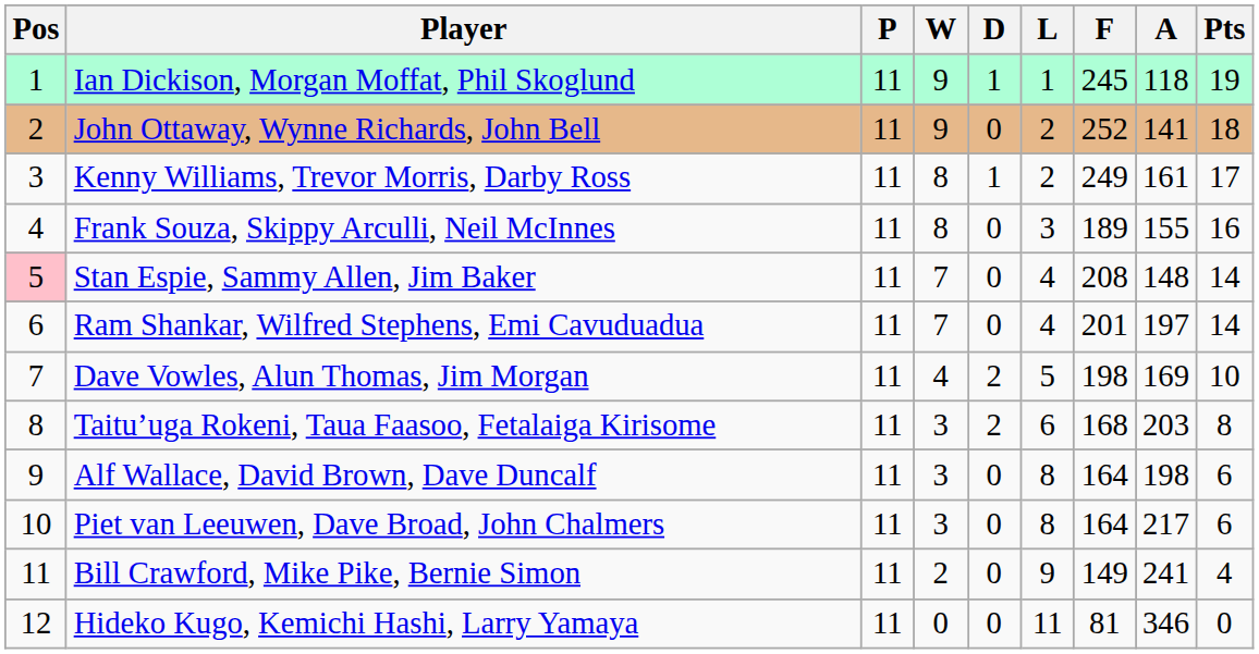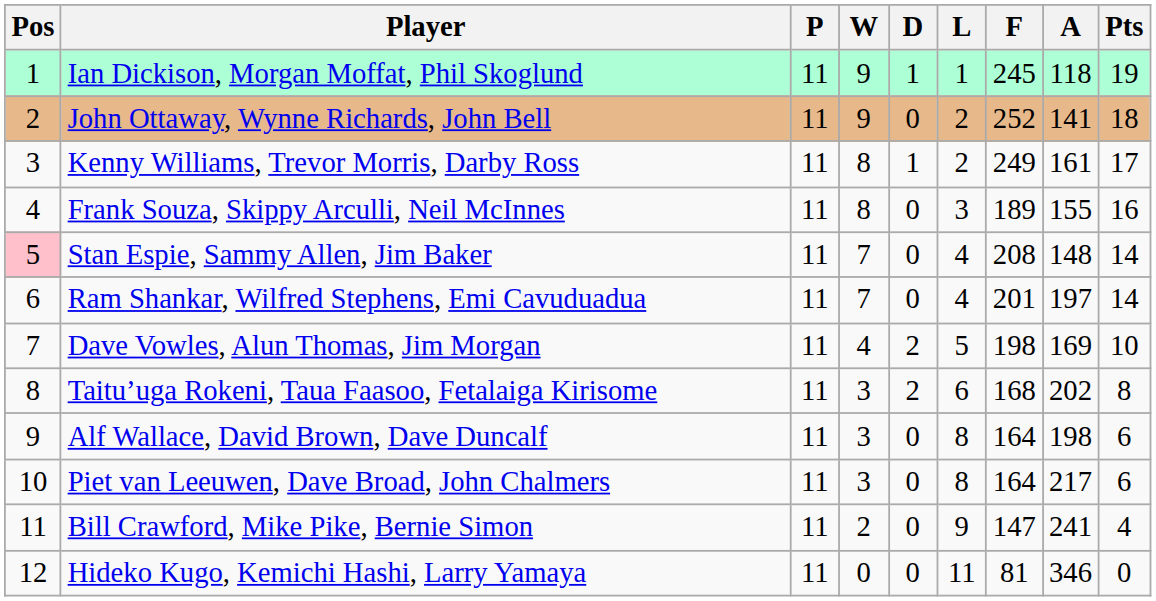 <table class="wikitable" style="font-size: 100%">
 <tr>
 <th width=20>Pos</th>
 <th width=400>Player</th>
 <th width=20>P</th>
 <th width=20>W</th>
 <th width=20>D</th>
 <th width=20>L</th>
 <th width=20>F</th>
 <th width=20>A</th>
 <th width=20>Pts</th>
 </tr>
 <tr align=center style="background: #ADFFD6;">
 <td>1</td>
 <td align="left"> <a href='#'>Ian Dickison</a>, <a href='#'>Morgan Moffat</a>, <a href='#'>Phil Skoglund</a></td>
 <td>11</td>
 <td>9</td>
 <td>1</td>
 <td>1</td>
 <td>245</td>
 <td>118</td>
 <td>19</td>
 </tr>
 <tr align=center style="background: #E6B88A;">
 <td>2</td>
 <td align="left"> <a href='#'>John Ottaway</a>, <a href='#'>Wynne Richards</a>, <a href='#'>John Bell</a></td>
 <td>11</td>
 <td>9</td>
 <td>0</td>
 <td>2</td>
 <td>252</td>
 <td>141</td>
 <td>18</td>
 </tr>
 <tr align=center>
 <td>3</td>
 <td align="left"> <a href='#'>Kenny Williams</a>, <a href='#'>Trevor Morris</a>, <a href='#'>Darby Ross</a></td>
 <td>11</td>
 <td>8</td>
 <td>1</td>
 <td>2</td>
 <td>249</td>
 <td>161</td>
 <td>17</td>
 </tr>
 <tr align=center>
 <td>4</td>
 <td align="left"> <a href='#'>Frank Souza</a>, <a href='#'>Skippy Arculli</a>, <a href='#'>Neil McInnes</a></td>
 <td>11</td>
 <td>8</td>
 <td>0</td>
 <td>3</td>
 <td>189</td>
 <td>155</td>
 <td>16</td>
 </tr>
 <tr align=center>
 <td style="background: pink;">5</td>
 <td align="left"> <a href='#'>Stan Espie</a>, <a href='#'>Sammy Allen</a>, <a href='#'>Jim Baker</a></td>
 <td>11</td>
 <td>7</td>
 <td>0</td>
 <td>4</td>
 <td>208</td>
 <td>148</td>
 <td>14</td>
 </tr>
 <tr align=center>
 <td>6</td>
 <td align="left"> <a href='#'>Ram Shankar</a>, <a href='#'>Wilfred Stephens</a>, <a href='#'>Emi Cavuduadua</a></td>
 <td>11</td>
 <td>7</td>
 <td>0</td>
 <td>4</td>
 <td>201</td>
 <td>197</td>
 <td>14</td>
 </tr>
 <tr align=center>
 <td>7</td>
 <td align="left"> <a href='#'>Dave Vowles</a>, <a href='#'>Alun Thomas</a>, <a href='#'>Jim Morgan</a></td>
 <td>11</td>
 <td>4</td>
 <td>2</td>
 <td>5</td>
 <td>198</td>
 <td>169</td>
 <td>10</td>
 </tr>
 <tr align=center>
 <td>8</td>
 <td align="left"> <a href='#'>Taitu’uga Rokeni</a>, <a href='#'>Taua Faasoo</a>, <a href='#'>Fetalaiga Kirisome</a></td>
 <td>11</td>
 <td>3</td>
 <td>2</td>
 <td>6</td>
 <td>168</td>
-<td>203</td>
+<td>202</td>
 <td>8</td>
 </tr>
 <tr align=center>
 <td>9</td>
 <td align="left"> <a href='#'>Alf Wallace</a>, <a href='#'>David Brown</a>, <a href='#'>Dave Duncalf</a></td>
 <td>11</td>
 <td>3</td>
 <td>0</td>
 <td>8</td>
 <td>164</td>
 <td>198</td>
 <td>6</td>
 </tr>
 <tr align=center>
 <td>10</td>
 <td align="left"> <a href='#'>Piet van Leeuwen</a>, <a href='#'>Dave Broad</a>, <a href='#'>John Chalmers</a></td>
 <td>11</td>
 <td>3</td>
 <td>0</td>
 <td>8</td>
 <td>164</td>
 <td>217</td>
 <td>6</td>
 </tr>
 <tr align=center>
 <td>11</td>
 <td align="left"> <a href='#'>Bill Crawford</a>, <a href='#'>Mike Pike</a>, <a href='#'>Bernie Simon</a></td>
 <td>11</td>
 <td>2</td>
 <td>0</td>
 <td>9</td>
-<td>149</td>
+<td>147</td>
 <td>241</td>
 <td>4</td>
 </tr>
 <tr align=center>
 <td>12</td>
 <td align="left"> <a href='#'>Hideko Kugo</a>, <a href='#'>Kemichi Hashi</a>, <a href='#'>Larry Yamaya</a></td>
 <td>11</td>
 <td>0</td>
 <td>0</td>
 <td>11</td>
 <td>81</td>
 <td>346</td>
 <td>0</td>
 </tr>
 </table>
